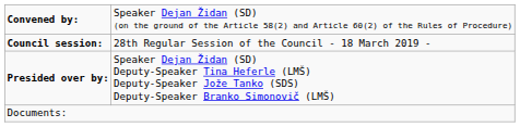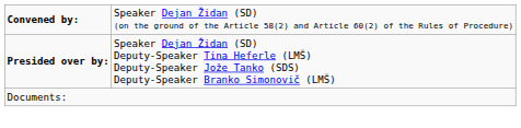 <table class="wikitable" style="line-height:16px;">
 <tr>
 <td><strong>Convened by:</strong></td>
 <td>Speaker <a href='#'>Dejan Židan</a> (SD)<br><small>(on the ground of the Article 58(2) and Article 60(2) of the Rules of Procedure)</small></td>
-</tr>
-<tr>
-<td><strong>Council session:</strong></td>
-<td>28th Regular Session of the Council - 18 March 2019 -</td>
 </tr>
 <tr>
 <td><strong>Presided over by:</strong></td>
 <td>Speaker <a href='#'>Dejan Židan</a> (SD)<br>Deputy-Speaker <a href='#'>Tina Heferle</a> (LMŠ)<br>Deputy-Speaker <a href='#'>Jože Tanko</a> (SDS)<br>Deputy-Speaker <a href='#'>Branko Simonovič</a> (LMŠ)</td>
 </tr>
 <tr>
 <td colspan="2">Documents:</td>
 </tr>
 </table>
